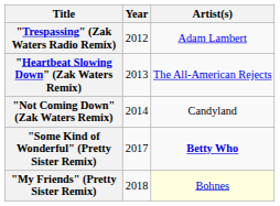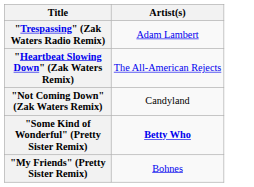 <table class="wikitable plainrowheaders" style="text-align:center;">
 <tr>
 <th scope="col" style="width:160px;">Title</th>
-<th scope="col">Year</th>
 <th scope="col">Artist(s)</th>
 </tr>
 <tr>
 <th scope="row">"<a href='#'>Trespassing</a>" (Zak Waters Radio Remix)</th>
-<td>2012</td>
 <td><a href='#'>Adam Lambert</a></td>
 </tr>
 <tr>
 <th scope="row">"<a href='#'>Heartbeat Slowing Down</a>" (Zak Waters Remix)</th>
-<td>2013</td>
 <td><a href='#'>The All-American Rejects</a></td>
 </tr>
 <tr>
 <th scope="row">"Not Coming Down" (Zak Waters Remix)</th>
-<td>2014</td>
 <td>Candyland </td>
 </tr>
 <tr>
 <th scope="row">"Some Kind of Wonderful" (Pretty Sister Remix)</th>
-<td>2017</td>
 <td><strong><a href='#'>Betty Who</a></strong></td>
 </tr>
 <tr>
 <th scope="row">"My Friends" (Pretty Sister Remix)</th>
-<td>2018</td>
-<td style="background: lightyellow;"><a href='#'>Bohnes</a></td>
+<td><a href='#'>Bohnes</a></td>
 </tr>
 </table>
